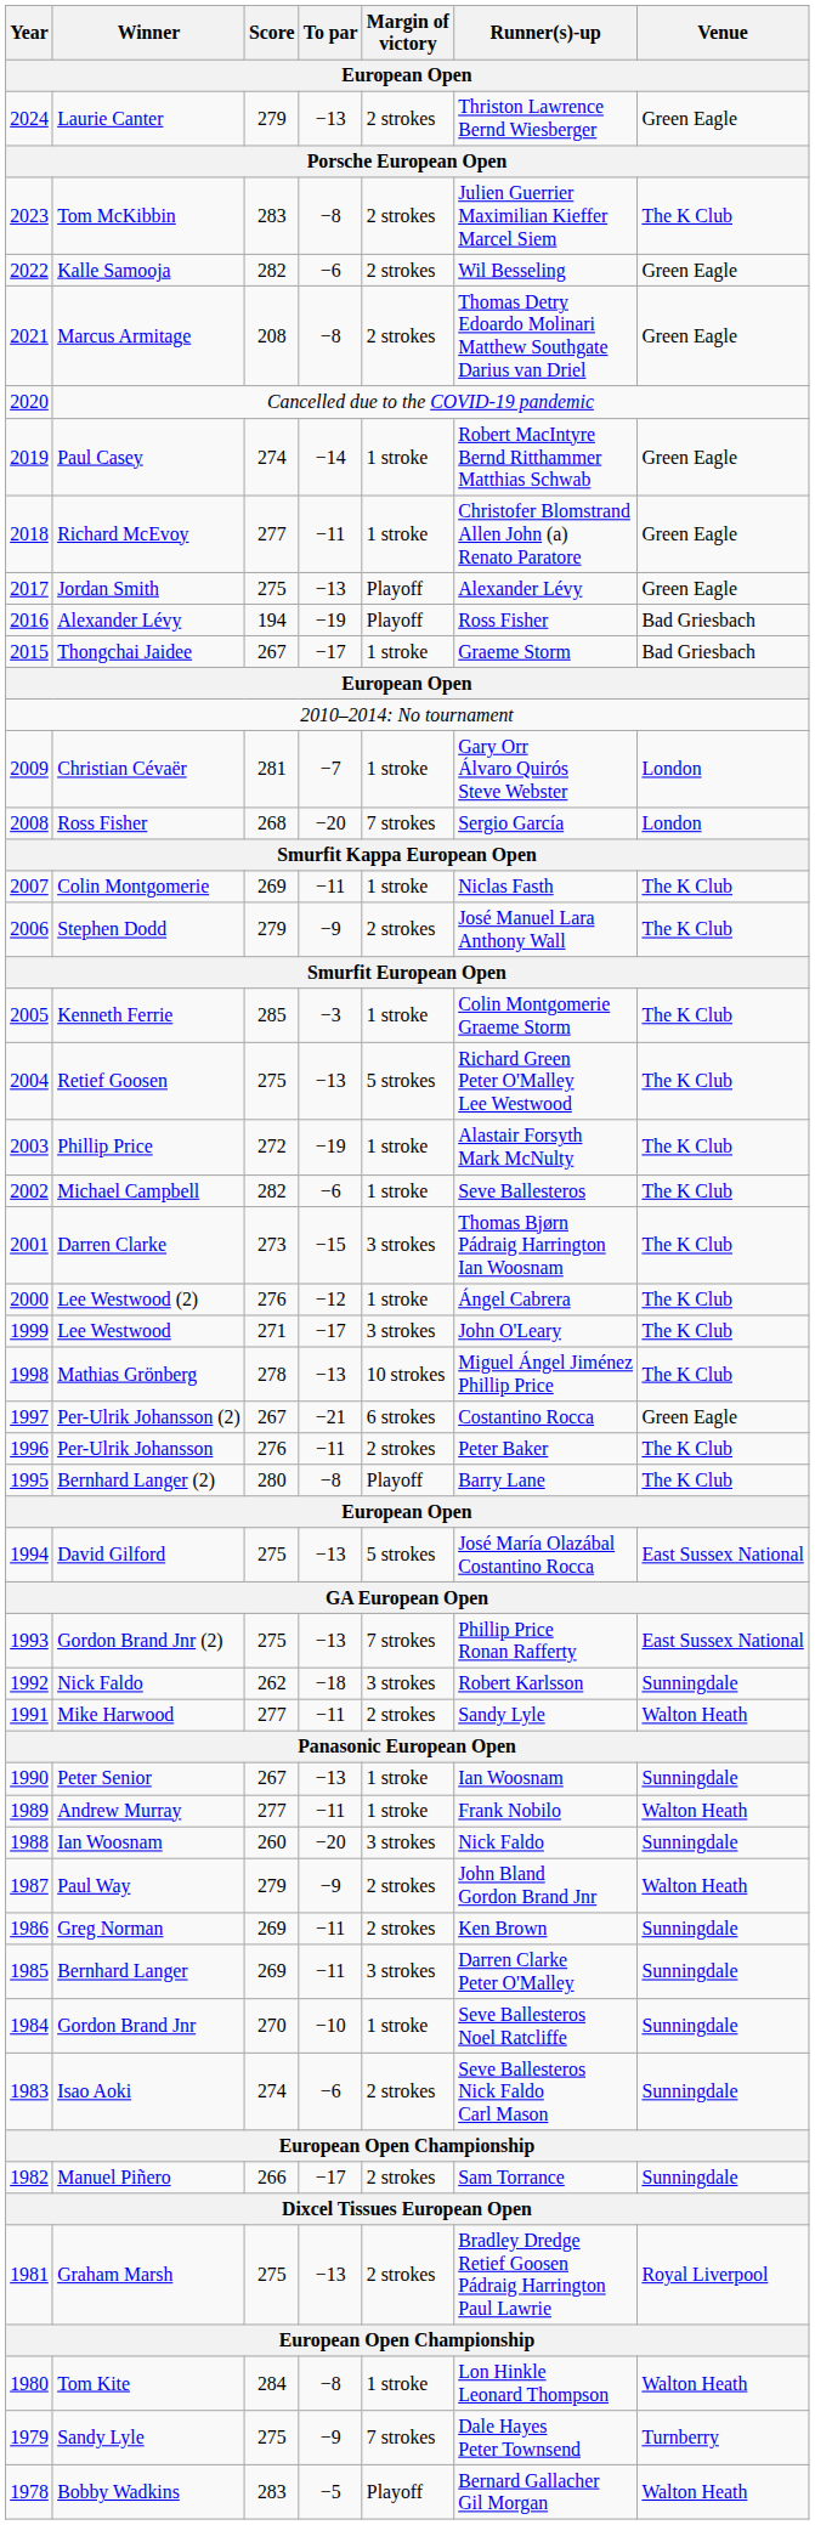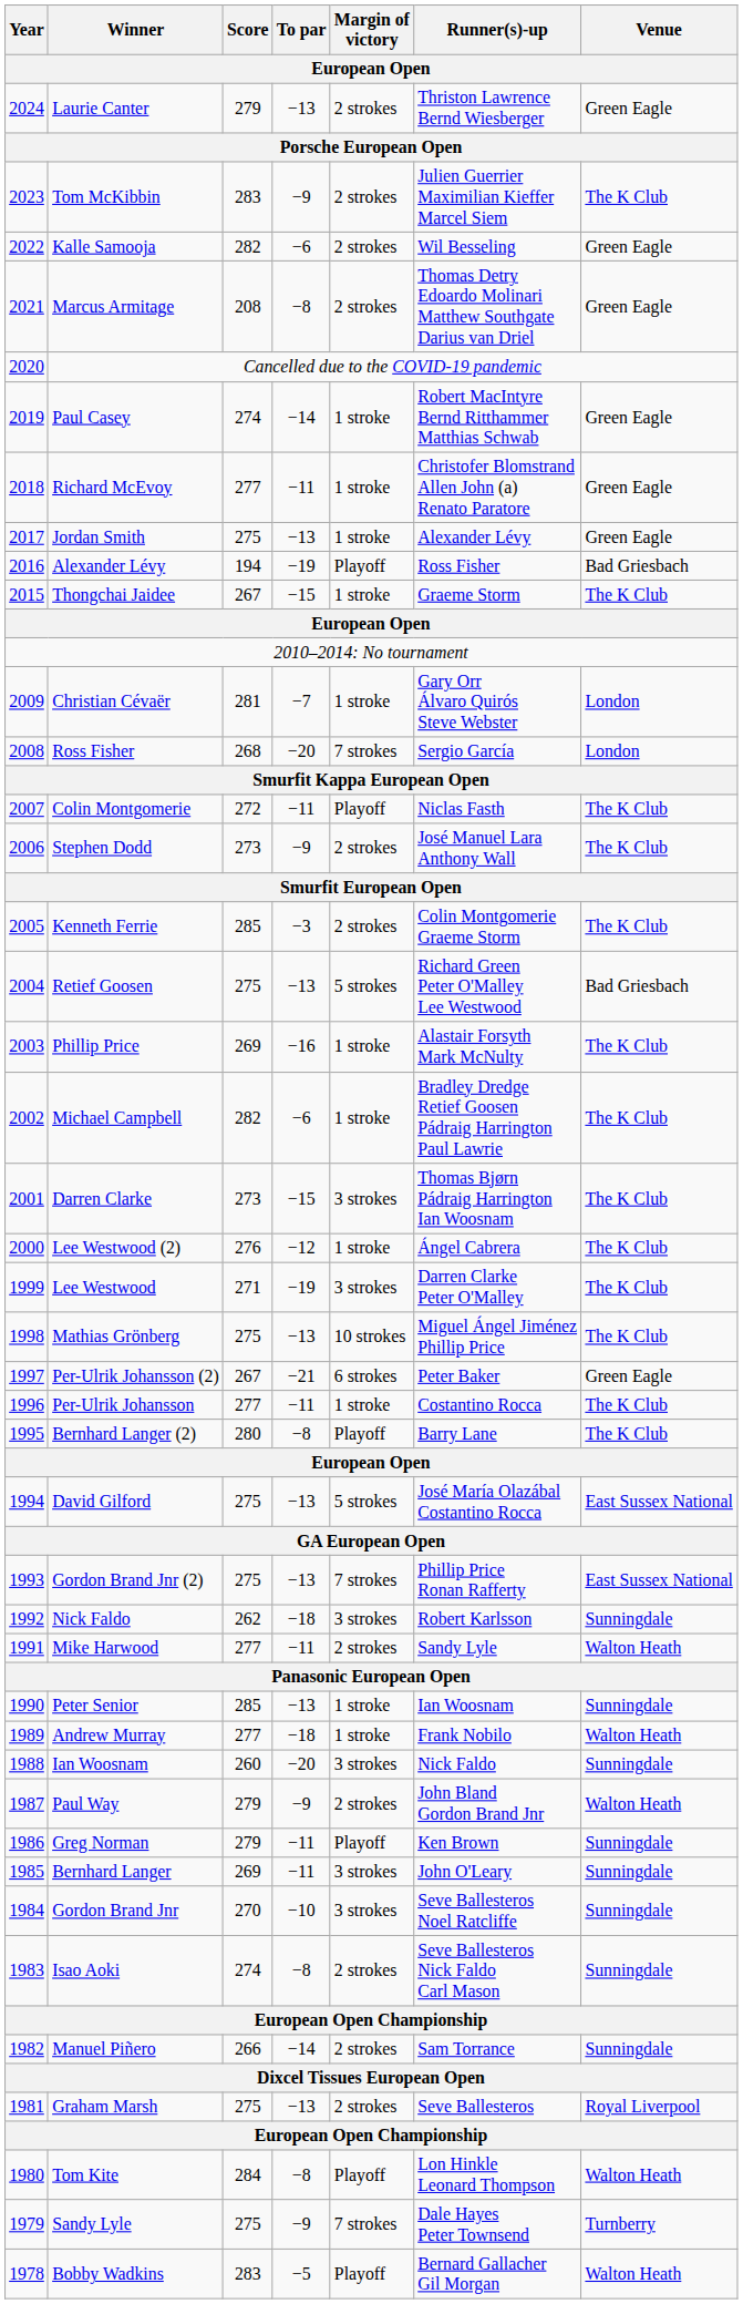 <table class="wikitable" style="font-size:95%">
 <tr>
 <th>Year</th>
 <th>Winner</th>
 <th>Score</th>
 <th>To par</th>
 <th>Margin of<br>victory</th>
 <th>Runner(s)-up</th>
 <th>Venue</th>
 </tr>
 <tr>
 <th colspan=8>European Open</th>
 </tr>
 <tr>
 <td><a href='#'>2024</a></td>
 <td> <a href='#'>Laurie Canter</a></td>
 <td align=center>279</td>
 <td align=center>−13</td>
 <td>2 strokes</td>
 <td> <a href='#'>Thriston Lawrence</a><br> <a href='#'>Bernd Wiesberger</a></td>
 <td>Green Eagle</td>
 </tr>
 <tr>
 <th colspan=8>Porsche European Open</th>
 </tr>
 <tr>
 <td><a href='#'>2023</a></td>
 <td> <a href='#'>Tom McKibbin</a></td>
 <td align=center>283</td>
-<td align=center>−8</td>
+<td align=center>−9</td>
 <td>2 strokes</td>
 <td> <a href='#'>Julien Guerrier</a><br> <a href='#'>Maximilian Kieffer</a><br> <a href='#'>Marcel Siem</a></td>
 <td><a href='#'>The K Club</a></td>
 </tr>
 <tr>
 <td><a href='#'>2022</a></td>
 <td> <a href='#'>Kalle Samooja</a></td>
 <td align=center>282</td>
 <td align=center>−6</td>
 <td>2 strokes</td>
 <td> <a href='#'>Wil Besseling</a></td>
 <td>Green Eagle</td>
 </tr>
 <tr>
 <td><a href='#'>2021</a></td>
 <td> <a href='#'>Marcus Armitage</a></td>
 <td align=center>208</td>
 <td align=center>−8</td>
 <td>2 strokes</td>
 <td> <a href='#'>Thomas Detry</a><br> <a href='#'>Edoardo Molinari</a><br> <a href='#'>Matthew Southgate</a><br> <a href='#'>Darius van Driel</a></td>
 <td>Green Eagle</td>
 </tr>
 <tr>
 <td><a href='#'>2020</a></td>
 <td colspan=6 align=center><em>Cancelled due to the <a href='#'>COVID-19 pandemic</a></em></td>
 </tr>
 <tr>
 <td><a href='#'>2019</a></td>
 <td> <a href='#'>Paul Casey</a></td>
 <td align=center>274</td>
 <td align=center>−14</td>
 <td>1 stroke</td>
 <td> <a href='#'>Robert MacIntyre</a><br> <a href='#'>Bernd Ritthammer</a><br> <a href='#'>Matthias Schwab</a></td>
 <td>Green Eagle</td>
 </tr>
 <tr>
 <td><a href='#'>2018</a></td>
 <td> <a href='#'>Richard McEvoy</a></td>
 <td align=center>277</td>
 <td align=center>−11</td>
 <td>1 stroke</td>
 <td> <a href='#'>Christofer Blomstrand</a><br> <a href='#'>Allen John</a> (a)<br> <a href='#'>Renato Paratore</a></td>
 <td>Green Eagle</td>
 </tr>
 <tr>
 <td><a href='#'>2017</a></td>
 <td> <a href='#'>Jordan Smith</a></td>
 <td align=center>275</td>
 <td align=center>−13</td>
-<td>Playoff</td>
+<td>1 stroke</td>
 <td> <a href='#'>Alexander Lévy</a></td>
 <td>Green Eagle</td>
 </tr>
 <tr>
 <td><a href='#'>2016</a></td>
 <td> <a href='#'>Alexander Lévy</a></td>
 <td align=center>194</td>
 <td align=center>−19</td>
 <td>Playoff</td>
 <td> <a href='#'>Ross Fisher</a></td>
 <td>Bad Griesbach</td>
 </tr>
 <tr>
 <td><a href='#'>2015</a></td>
 <td> <a href='#'>Thongchai Jaidee</a></td>
 <td align=center>267</td>
-<td align=center>−17</td>
+<td align=center>−15</td>
 <td>1 stroke</td>
 <td> <a href='#'>Graeme Storm</a></td>
-<td>Bad Griesbach</td>
+<td><a href='#'>The K Club</a></td>
 </tr>
 <tr>
 <th colspan=8>European Open</th>
 </tr>
 <tr>
 <td colspan=8 align=center><em>2010–2014: No tournament</em></td>
 </tr>
 <tr>
 <td><a href='#'>2009</a></td>
 <td> <a href='#'>Christian Cévaër</a></td>
 <td align=center>281</td>
 <td align=center>−7</td>
 <td>1 stroke</td>
 <td> <a href='#'>Gary Orr</a><br> <a href='#'>Álvaro Quirós</a><br> <a href='#'>Steve Webster</a></td>
 <td><a href='#'>London</a></td>
 </tr>
 <tr>
 <td><a href='#'>2008</a></td>
 <td> <a href='#'>Ross Fisher</a></td>
 <td align=center>268</td>
 <td align=center>−20</td>
 <td>7 strokes</td>
 <td> <a href='#'>Sergio García</a></td>
 <td><a href='#'>London</a></td>
 </tr>
 <tr>
 <th colspan=8>Smurfit Kappa European Open</th>
 </tr>
 <tr>
 <td><a href='#'>2007</a></td>
 <td> <a href='#'>Colin Montgomerie</a></td>
-<td align=center>269</td>
+<td align=center>272</td>
 <td align=center>−11</td>
-<td>1 stroke</td>
+<td>Playoff</td>
 <td> <a href='#'>Niclas Fasth</a></td>
 <td><a href='#'>The K Club</a></td>
 </tr>
 <tr>
 <td><a href='#'>2006</a></td>
 <td> <a href='#'>Stephen Dodd</a></td>
-<td align=center>279</td>
+<td align=center>273</td>
 <td align=center>−9</td>
 <td>2 strokes</td>
 <td> <a href='#'>José Manuel Lara</a><br> <a href='#'>Anthony Wall</a></td>
 <td><a href='#'>The K Club</a></td>
 </tr>
 <tr>
 <th colspan=8>Smurfit European Open</th>
 </tr>
 <tr>
 <td><a href='#'>2005</a></td>
 <td> <a href='#'>Kenneth Ferrie</a></td>
 <td align=center>285</td>
 <td align=center>−3</td>
-<td>1 stroke</td>
+<td>2 strokes</td>
 <td> <a href='#'>Colin Montgomerie</a><br> <a href='#'>Graeme Storm</a></td>
 <td><a href='#'>The K Club</a></td>
 </tr>
 <tr>
 <td><a href='#'>2004</a></td>
 <td> <a href='#'>Retief Goosen</a></td>
 <td align=center>275</td>
 <td align=center>−13</td>
 <td>5 strokes</td>
 <td> <a href='#'>Richard Green</a><br> <a href='#'>Peter O'Malley</a><br> <a href='#'>Lee Westwood</a></td>
-<td><a href='#'>The K Club</a></td>
+<td>Bad Griesbach</td>
 </tr>
 <tr>
 <td><a href='#'>2003</a></td>
 <td> <a href='#'>Phillip Price</a></td>
-<td align=center>272</td>
-<td align=center>−19</td>
+<td align=center>269</td>
+<td align=center>−16</td>
 <td>1 stroke</td>
 <td> <a href='#'>Alastair Forsyth</a><br> <a href='#'>Mark McNulty</a></td>
 <td><a href='#'>The K Club</a></td>
 </tr>
 <tr>
 <td><a href='#'>2002</a></td>
 <td> <a href='#'>Michael Campbell</a></td>
 <td align=center>282</td>
 <td align=center>−6</td>
 <td>1 stroke</td>
-<td> <a href='#'>Seve Ballesteros</a></td>
+<td> <a href='#'>Bradley Dredge</a><br> <a href='#'>Retief Goosen</a><br> <a href='#'>Pádraig Harrington</a><br> <a href='#'>Paul Lawrie</a></td>
 <td><a href='#'>The K Club</a></td>
 </tr>
 <tr>
 <td><a href='#'>2001</a></td>
 <td> <a href='#'>Darren Clarke</a></td>
 <td align=center>273</td>
 <td align=center>−15</td>
 <td>3 strokes</td>
 <td> <a href='#'>Thomas Bjørn</a><br> <a href='#'>Pádraig Harrington</a><br> <a href='#'>Ian Woosnam</a></td>
 <td><a href='#'>The K Club</a></td>
 </tr>
 <tr>
 <td><a href='#'>2000</a></td>
 <td> <a href='#'>Lee Westwood</a> (2)</td>
 <td align=center>276</td>
 <td align=center>−12</td>
 <td>1 stroke</td>
 <td> <a href='#'>Ángel Cabrera</a></td>
 <td><a href='#'>The K Club</a></td>
 </tr>
 <tr>
 <td><a href='#'>1999</a></td>
 <td> <a href='#'>Lee Westwood</a></td>
 <td align=center>271</td>
-<td align=center>−17</td>
+<td align=center>−19</td>
 <td>3 strokes</td>
-<td> <a href='#'>John O'Leary</a></td>
+<td> <a href='#'>Darren Clarke</a><br> <a href='#'>Peter O'Malley</a></td>
 <td><a href='#'>The K Club</a></td>
 </tr>
 <tr>
 <td><a href='#'>1998</a></td>
 <td> <a href='#'>Mathias Grönberg</a></td>
-<td align=center>278</td>
+<td align=center>275</td>
 <td align=center>−13</td>
 <td>10 strokes</td>
 <td> <a href='#'>Miguel Ángel Jiménez</a><br> <a href='#'>Phillip Price</a></td>
 <td><a href='#'>The K Club</a></td>
 </tr>
 <tr>
 <td><a href='#'>1997</a></td>
 <td> <a href='#'>Per-Ulrik Johansson</a> (2)</td>
 <td align=center>267</td>
 <td align=center>−21</td>
 <td>6 strokes</td>
-<td> <a href='#'>Costantino Rocca</a></td>
+<td> <a href='#'>Peter Baker</a></td>
 <td>Green Eagle</td>
 </tr>
 <tr>
 <td><a href='#'>1996</a></td>
 <td> <a href='#'>Per-Ulrik Johansson</a></td>
-<td align=center>276</td>
+<td align=center>277</td>
 <td align=center>−11</td>
-<td>2 strokes</td>
-<td> <a href='#'>Peter Baker</a></td>
+<td>1 stroke</td>
+<td> <a href='#'>Costantino Rocca</a></td>
 <td><a href='#'>The K Club</a></td>
 </tr>
 <tr>
 <td><a href='#'>1995</a></td>
 <td> <a href='#'>Bernhard Langer</a> (2)</td>
 <td align=center>280</td>
 <td align=center>−8</td>
 <td>Playoff</td>
 <td> <a href='#'>Barry Lane</a></td>
 <td><a href='#'>The K Club</a></td>
 </tr>
 <tr>
 <th colspan=8>European Open</th>
 </tr>
 <tr>
 <td><a href='#'>1994</a></td>
 <td> <a href='#'>David Gilford</a></td>
 <td align=center>275</td>
 <td align=center>−13</td>
 <td>5 strokes</td>
 <td> <a href='#'>José María Olazábal</a><br> <a href='#'>Costantino Rocca</a></td>
 <td><a href='#'>East Sussex National</a></td>
 </tr>
 <tr>
 <th colspan=8>GA European Open</th>
 </tr>
 <tr>
 <td><a href='#'>1993</a></td>
 <td> <a href='#'>Gordon Brand Jnr</a> (2)</td>
 <td align=center>275</td>
 <td align=center>−13</td>
 <td>7 strokes</td>
 <td> <a href='#'>Phillip Price</a><br> <a href='#'>Ronan Rafferty</a></td>
 <td><a href='#'>East Sussex National</a></td>
 </tr>
 <tr>
 <td><a href='#'>1992</a></td>
 <td> <a href='#'>Nick Faldo</a></td>
 <td align=center>262</td>
 <td align=center>−18</td>
 <td>3 strokes</td>
 <td> <a href='#'>Robert Karlsson</a></td>
 <td><a href='#'>Sunningdale</a></td>
 </tr>
 <tr>
 <td><a href='#'>1991</a></td>
 <td> <a href='#'>Mike Harwood</a></td>
 <td align=center>277</td>
 <td align=center>−11</td>
 <td>2 strokes</td>
 <td> <a href='#'>Sandy Lyle</a></td>
 <td><a href='#'>Walton Heath</a></td>
 </tr>
 <tr>
 <th colspan=8>Panasonic European Open</th>
 </tr>
 <tr>
 <td><a href='#'>1990</a></td>
 <td> <a href='#'>Peter Senior</a></td>
-<td align=center>267</td>
+<td align=center>285</td>
 <td align=center>−13</td>
 <td>1 stroke</td>
 <td> <a href='#'>Ian Woosnam</a></td>
 <td><a href='#'>Sunningdale</a></td>
 </tr>
 <tr>
 <td><a href='#'>1989</a></td>
 <td> <a href='#'>Andrew Murray</a></td>
 <td align=center>277</td>
-<td align=center>−11</td>
+<td align=center>−18</td>
 <td>1 stroke</td>
 <td> <a href='#'>Frank Nobilo</a></td>
 <td><a href='#'>Walton Heath</a></td>
 </tr>
 <tr>
 <td><a href='#'>1988</a></td>
 <td> <a href='#'>Ian Woosnam</a></td>
 <td align=center>260</td>
 <td align=center>−20</td>
 <td>3 strokes</td>
 <td> <a href='#'>Nick Faldo</a></td>
 <td><a href='#'>Sunningdale</a></td>
 </tr>
 <tr>
 <td><a href='#'>1987</a></td>
 <td> <a href='#'>Paul Way</a></td>
 <td align=center>279</td>
 <td align=center>−9</td>
 <td>2 strokes</td>
 <td> <a href='#'>John Bland</a><br> <a href='#'>Gordon Brand Jnr</a></td>
 <td><a href='#'>Walton Heath</a></td>
 </tr>
 <tr>
 <td><a href='#'>1986</a></td>
 <td> <a href='#'>Greg Norman</a></td>
-<td align=center>269</td>
+<td align=center>279</td>
 <td align=center>−11</td>
-<td>2 strokes</td>
+<td>Playoff</td>
 <td> <a href='#'>Ken Brown</a></td>
 <td><a href='#'>Sunningdale</a></td>
 </tr>
 <tr>
 <td><a href='#'>1985</a></td>
 <td> <a href='#'>Bernhard Langer</a></td>
 <td align=center>269</td>
 <td align=center>−11</td>
 <td>3 strokes</td>
-<td> <a href='#'>Darren Clarke</a><br> <a href='#'>Peter O'Malley</a></td>
+<td> <a href='#'>John O'Leary</a></td>
 <td><a href='#'>Sunningdale</a></td>
 </tr>
 <tr>
 <td><a href='#'>1984</a></td>
 <td> <a href='#'>Gordon Brand Jnr</a></td>
 <td align=center>270</td>
 <td align=center>−10</td>
-<td>1 stroke</td>
+<td>3 strokes</td>
 <td> <a href='#'>Seve Ballesteros</a><br> <a href='#'>Noel Ratcliffe</a></td>
 <td><a href='#'>Sunningdale</a></td>
 </tr>
 <tr>
 <td><a href='#'>1983</a></td>
 <td> <a href='#'>Isao Aoki</a></td>
 <td align=center>274</td>
-<td align=center>−6</td>
+<td align=center>−8</td>
 <td>2 strokes</td>
 <td> <a href='#'>Seve Ballesteros</a><br> <a href='#'>Nick Faldo</a><br> <a href='#'>Carl Mason</a></td>
 <td><a href='#'>Sunningdale</a></td>
 </tr>
 <tr>
 <th colspan=8>European Open Championship</th>
 </tr>
 <tr>
 <td><a href='#'>1982</a></td>
 <td> <a href='#'>Manuel Piñero</a></td>
 <td align=center>266</td>
-<td align=center>−17</td>
+<td align=center>−14</td>
 <td>2 strokes</td>
 <td> <a href='#'>Sam Torrance</a></td>
 <td><a href='#'>Sunningdale</a></td>
 </tr>
 <tr>
 <th colspan=8>Dixcel Tissues European Open</th>
 </tr>
 <tr>
 <td><a href='#'>1981</a></td>
 <td> <a href='#'>Graham Marsh</a></td>
 <td align=center>275</td>
 <td align=center>−13</td>
 <td>2 strokes</td>
-<td> <a href='#'>Bradley Dredge</a><br> <a href='#'>Retief Goosen</a><br> <a href='#'>Pádraig Harrington</a><br> <a href='#'>Paul Lawrie</a></td>
+<td> <a href='#'>Seve Ballesteros</a></td>
 <td><a href='#'>Royal Liverpool</a></td>
 </tr>
 <tr>
 <th colspan=8>European Open Championship</th>
 </tr>
 <tr>
 <td><a href='#'>1980</a></td>
 <td> <a href='#'>Tom Kite</a></td>
 <td align=center>284</td>
 <td align=center>−8</td>
-<td>1 stroke</td>
+<td>Playoff</td>
 <td> <a href='#'>Lon Hinkle</a><br> <a href='#'>Leonard Thompson</a></td>
 <td><a href='#'>Walton Heath</a></td>
 </tr>
 <tr>
 <td><a href='#'>1979</a></td>
 <td> <a href='#'>Sandy Lyle</a></td>
 <td align=center>275</td>
 <td align=center>−9</td>
 <td>7 strokes</td>
 <td> <a href='#'>Dale Hayes</a><br> <a href='#'>Peter Townsend</a></td>
 <td><a href='#'>Turnberry</a></td>
 </tr>
 <tr>
 <td><a href='#'>1978</a></td>
 <td> <a href='#'>Bobby Wadkins</a></td>
 <td align=center>283</td>
 <td align=center>−5</td>
 <td>Playoff</td>
 <td> <a href='#'>Bernard Gallacher</a><br> <a href='#'>Gil Morgan</a></td>
 <td><a href='#'>Walton Heath</a></td>
 </tr>
 </table>
